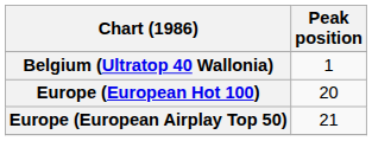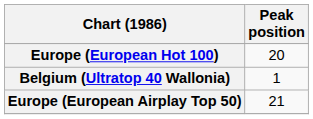 <table class="wikitable sortable plainrowheaders">
 <tr>
 <th>Chart (1986)</th>
 <th>Peak<br>position</th>
 </tr>
 <tr>
 </tr>
 <tr>
+<th scope="row">Europe (<a href='#'>European Hot 100</a>)</th>
+<td align="center">20</td>
+</tr>
+<tr>
 <th scope="row">Belgium (<a href='#'>Ultratop 40</a> Wallonia)</th>
 <td align="center">1</td>
-</tr>
-<tr>
-<th scope="row">Europe (<a href='#'>European Hot 100</a>)</th>
-<td align="center">20</td>
 </tr>
 <tr>
 <th scope="row">Europe (European Airplay Top 50)</th>
 <td style="text-align:center;">21</td>
 </tr>
 <tr>
 </tr>
 <tr>
 </tr>
 </table>
